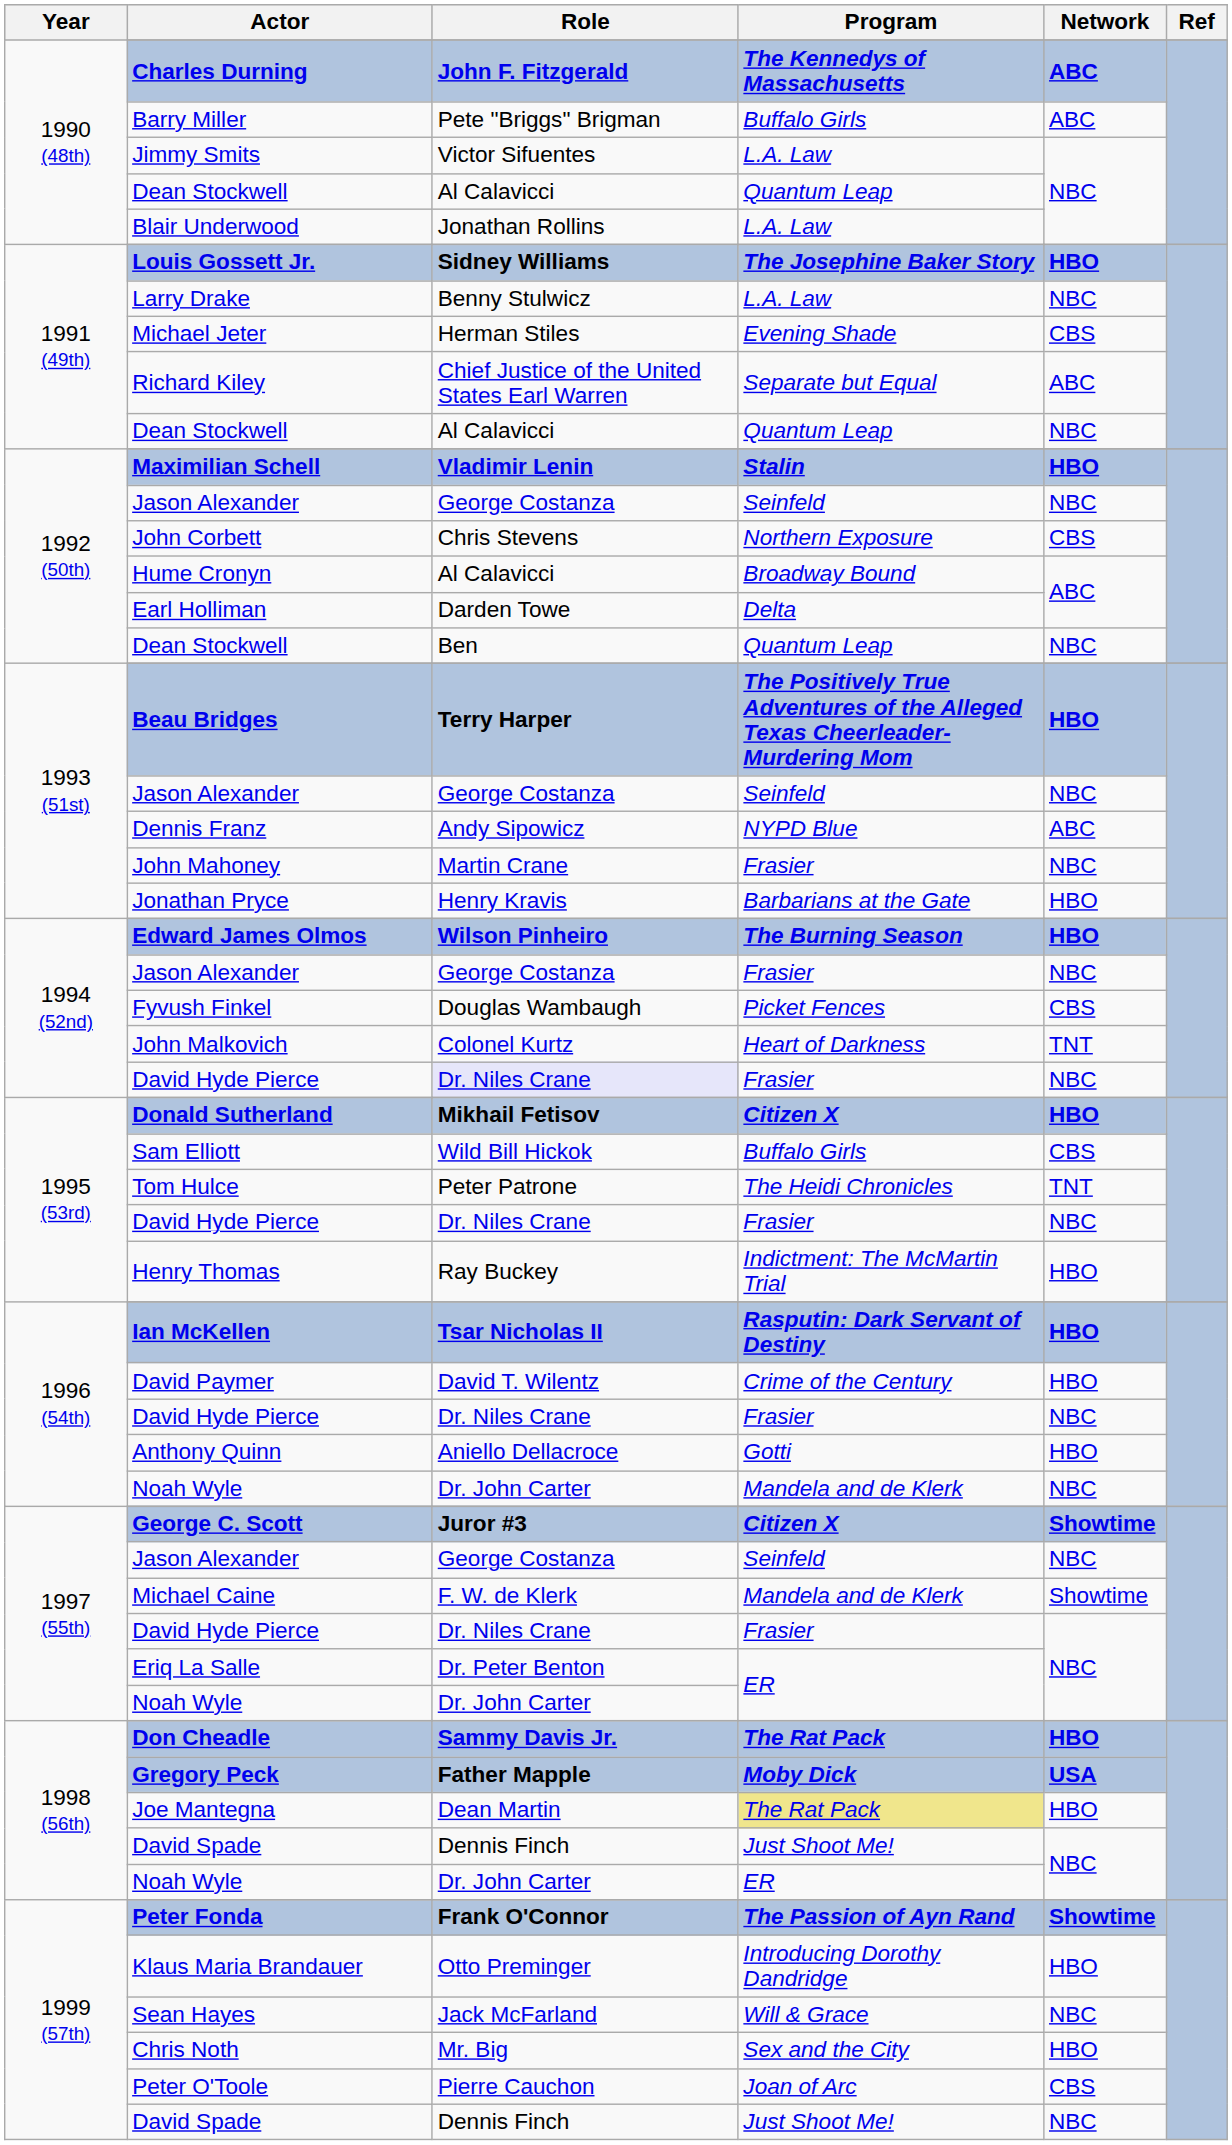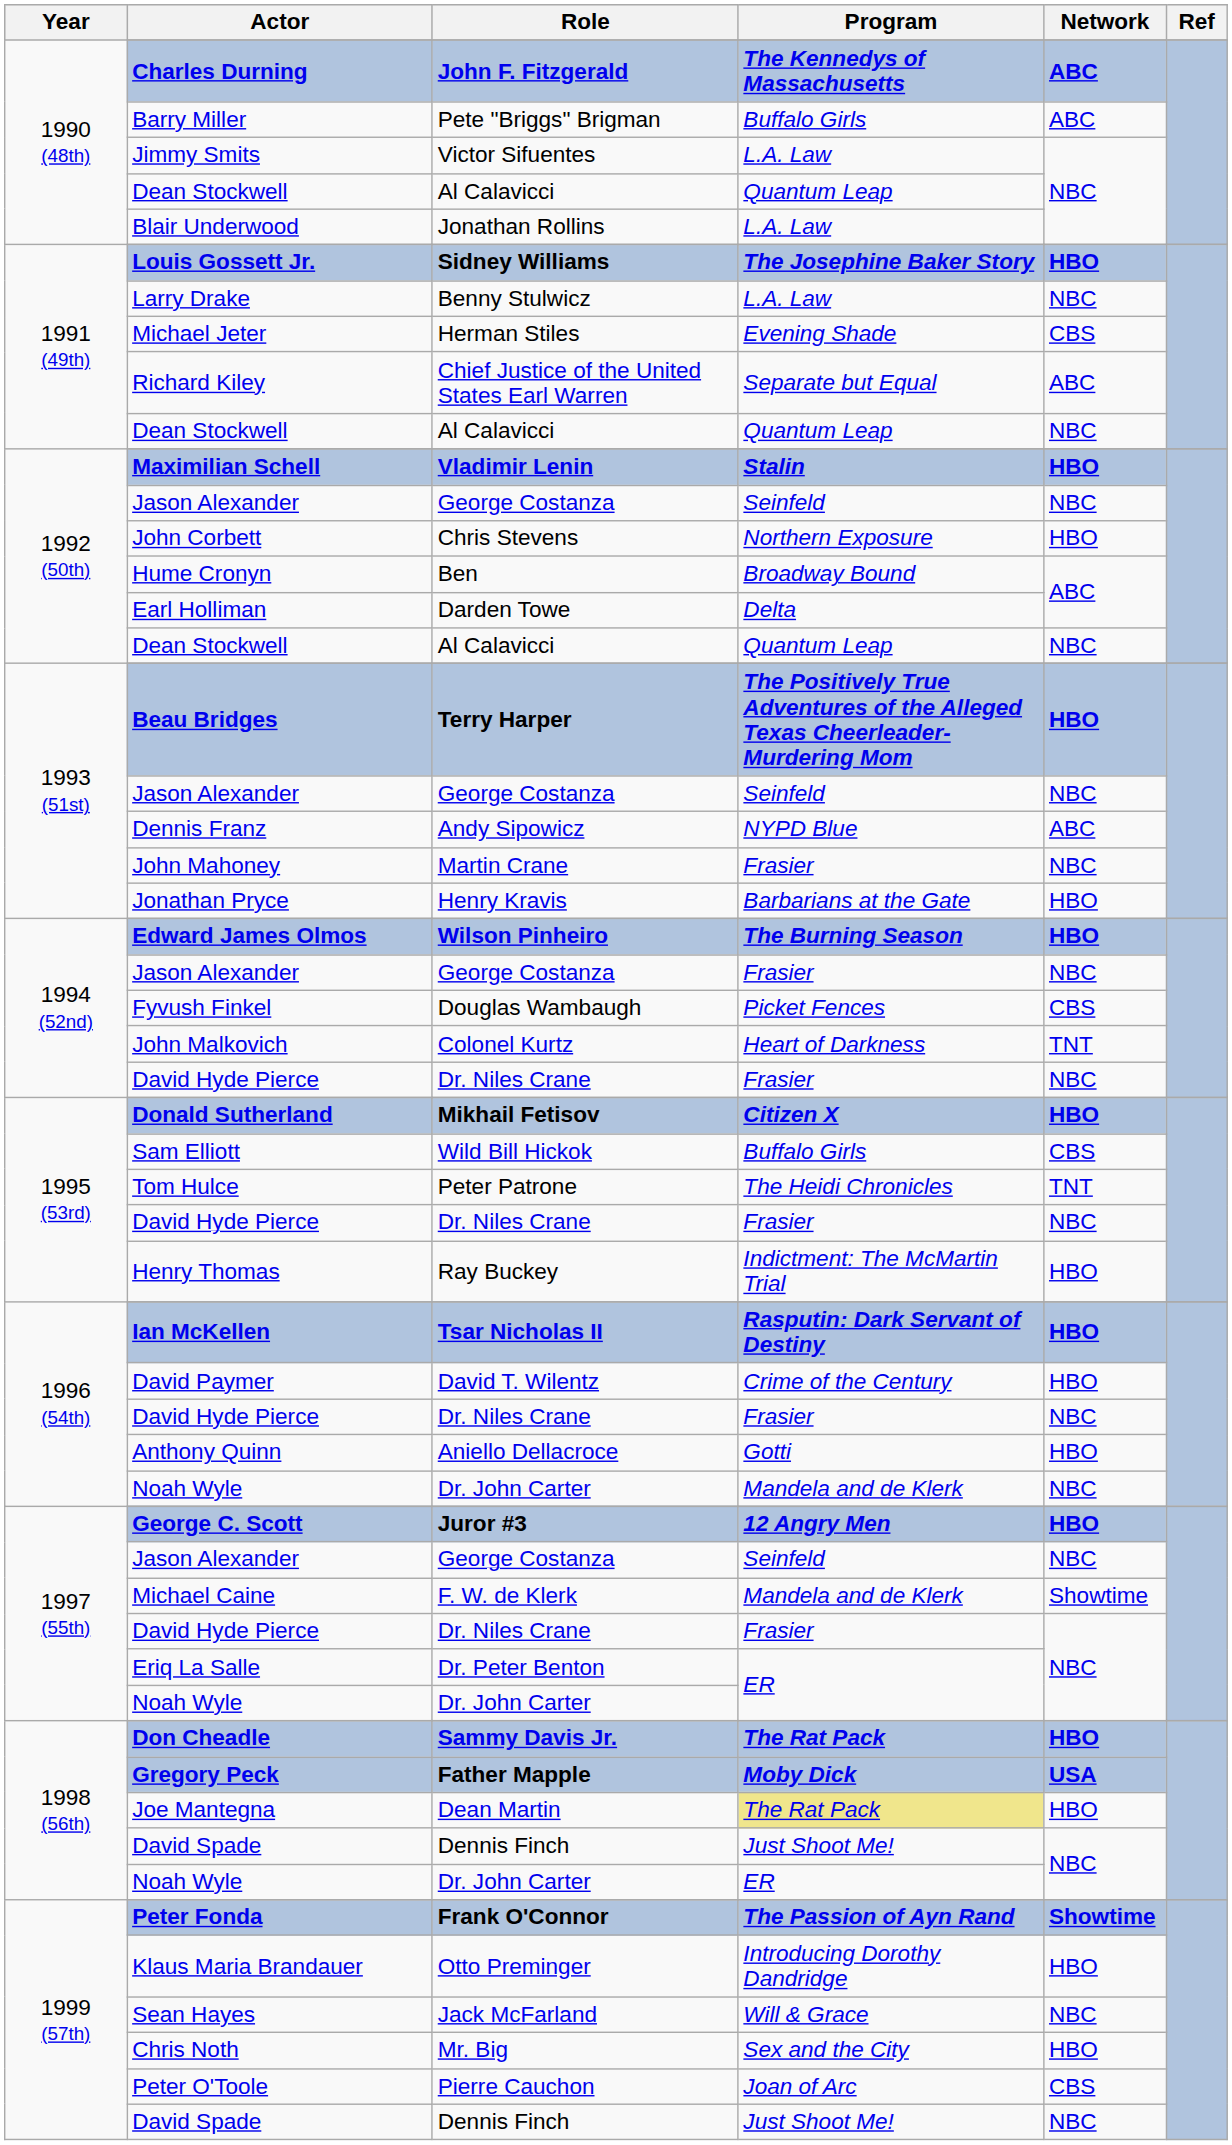 <table class="wikitable" style="text-align: left">
 <tr style="background:#bebebe;">
 <th style="width:10%;">Year</th>
 <th style="width:25%;">Actor</th>
 <th style="width:25%;">Role</th>
 <th style="width:25%;">Program</th>
 <th style="width:10%;">Network</th>
 <th style="width:5%;">Ref</th>
 </tr>
 <tr>
 <td rowspan="6" style="text-align:center;">1990 <br><small><a href='#'>(48th)</a></small></td>
 </tr>
 <tr style="background:#B0C4DE;">
 <td><strong><a href='#'>Charles Durning</a> </strong></td>
 <td><strong><a href='#'>John F. Fitzgerald</a></strong></td>
 <td><strong><em><a href='#'>The Kennedys of Massachusetts</a></em></strong></td>
 <td><a href='#'><strong>ABC</strong></a></td>
 <td rowspan="5"></td>
 </tr>
 <tr>
 <td><a href='#'>Barry Miller</a></td>
 <td>Pete "Briggs" Brigman</td>
 <td><em><a href='#'>Buffalo Girls</a></em></td>
 <td><a href='#'>ABC</a></td>
 </tr>
 <tr>
 <td><a href='#'>Jimmy Smits</a></td>
 <td>Victor Sifuentes</td>
 <td><em><a href='#'>L.A. Law</a></em></td>
 <td rowspan="3"><a href='#'>NBC</a></td>
 </tr>
 <tr>
 <td><a href='#'>Dean Stockwell</a></td>
 <td>Al Calavicci</td>
 <td><em><a href='#'>Quantum Leap</a></em></td>
 </tr>
 <tr>
 <td><a href='#'>Blair Underwood</a></td>
 <td>Jonathan Rollins</td>
 <td><em><a href='#'>L.A. Law</a></em></td>
 </tr>
 <tr>
 <td rowspan="6" style="text-align:center;">1991 <br><small><a href='#'>(49th)</a></small></td>
 </tr>
 <tr style="background:#B0C4DE;">
 <td><strong><a href='#'>Louis Gossett Jr.</a> </strong></td>
 <td><strong>Sidney Williams</strong></td>
 <td><strong><em><a href='#'>The Josephine Baker Story</a></em></strong></td>
 <td><strong><a href='#'>HBO</a></strong></td>
 <td rowspan="5"></td>
 </tr>
 <tr>
 <td><a href='#'>Larry Drake</a></td>
 <td>Benny Stulwicz</td>
 <td><em><a href='#'>L.A. Law</a></em></td>
 <td><a href='#'>NBC</a></td>
 </tr>
 <tr>
 <td><a href='#'>Michael Jeter</a></td>
 <td>Herman Stiles</td>
 <td><em><a href='#'>Evening Shade</a></em></td>
 <td><a href='#'>CBS</a></td>
 </tr>
 <tr>
 <td><a href='#'>Richard Kiley</a></td>
 <td><a href='#'>Chief Justice of the United States Earl Warren</a></td>
 <td><em><a href='#'>Separate but Equal</a></em></td>
 <td><a href='#'>ABC</a></td>
 </tr>
 <tr>
 <td><a href='#'>Dean Stockwell</a></td>
 <td>Al Calavicci</td>
 <td><em><a href='#'>Quantum Leap</a></em></td>
 <td><a href='#'>NBC</a></td>
 </tr>
 <tr>
 <td rowspan="7" style="text-align:center;">1992 <br><small><a href='#'>(50th)</a></small></td>
 </tr>
 <tr style="background:#B0C4DE;">
 <td><strong><a href='#'>Maximilian Schell</a> </strong></td>
 <td><strong><a href='#'>Vladimir Lenin</a></strong></td>
 <td><em><a href='#'><strong>Stalin</strong></a></em></td>
 <td><strong><a href='#'>HBO</a></strong></td>
 <td rowspan="6"></td>
 </tr>
 <tr>
 <td><a href='#'>Jason Alexander</a></td>
 <td><a href='#'>George Costanza</a></td>
 <td><em><a href='#'>Seinfeld</a></em></td>
 <td><a href='#'>NBC</a></td>
 </tr>
 <tr>
 <td><a href='#'>John Corbett</a></td>
 <td>Chris Stevens</td>
 <td><em><a href='#'>Northern Exposure</a></em></td>
-<td><a href='#'>CBS</a></td>
+<td><a href='#'>HBO</a></td>
 </tr>
 <tr>
 <td><a href='#'>Hume Cronyn</a></td>
-<td>Al Calavicci</td>
+<td>Ben</td>
 <td><em><a href='#'>Broadway Bound</a></em></td>
 <td rowspan="2"><a href='#'>ABC</a></td>
 </tr>
 <tr>
 <td><a href='#'>Earl Holliman</a></td>
 <td>Darden Towe</td>
 <td><em><a href='#'>Delta</a></em></td>
 </tr>
 <tr>
 <td><a href='#'>Dean Stockwell</a></td>
-<td>Ben</td>
+<td>Al Calavicci</td>
 <td><em><a href='#'>Quantum Leap</a></em></td>
 <td><a href='#'>NBC</a></td>
 </tr>
 <tr>
 <td rowspan="6" style="text-align:center;">1993 <br><small><a href='#'>(51st)</a></small></td>
 </tr>
 <tr style="background:#B0C4DE;">
 <td><strong><a href='#'>Beau Bridges</a> </strong></td>
 <td><strong>Terry Harper</strong></td>
 <td><strong><em><a href='#'>The Positively True Adventures of the Alleged Texas Cheerleader-Murdering Mom</a></em></strong></td>
 <td><strong><a href='#'>HBO</a></strong></td>
 <td rowspan="5"></td>
 </tr>
 <tr>
 <td><a href='#'>Jason Alexander</a></td>
 <td><a href='#'>George Costanza</a></td>
 <td><em><a href='#'>Seinfeld</a></em></td>
 <td><a href='#'>NBC</a></td>
 </tr>
 <tr>
 <td><a href='#'>Dennis Franz</a></td>
 <td><a href='#'>Andy Sipowicz</a></td>
 <td><em><a href='#'>NYPD Blue</a></em></td>
 <td><a href='#'>ABC</a></td>
 </tr>
 <tr>
 <td><a href='#'>John Mahoney</a></td>
 <td><a href='#'>Martin Crane</a></td>
 <td><em><a href='#'>Frasier</a></em></td>
 <td><a href='#'>NBC</a></td>
 </tr>
 <tr>
 <td><a href='#'>Jonathan Pryce</a></td>
 <td><a href='#'>Henry Kravis</a></td>
 <td><em><a href='#'>Barbarians at the Gate</a></em></td>
 <td><a href='#'>HBO</a></td>
 </tr>
 <tr>
 <td rowspan="6" style="text-align:center;">1994 <br><small><a href='#'>(52nd)</a></small></td>
 </tr>
 <tr style="background:#B0C4DE;">
 <td><strong><a href='#'>Edward James Olmos</a> </strong></td>
 <td><strong><a href='#'>Wilson Pinheiro</a></strong></td>
 <td><em><a href='#'><strong>The Burning Season</strong></a></em></td>
 <td><strong><a href='#'>HBO</a></strong></td>
 <td rowspan="5"></td>
 </tr>
 <tr>
 <td><a href='#'>Jason Alexander</a></td>
 <td><a href='#'>George Costanza</a></td>
 <td><em><a href='#'>Frasier</a></em></td>
 <td><a href='#'>NBC</a></td>
 </tr>
 <tr>
 <td><a href='#'>Fyvush Finkel</a></td>
 <td>Douglas Wambaugh</td>
 <td><em><a href='#'>Picket Fences</a></em></td>
 <td><a href='#'>CBS</a></td>
 </tr>
 <tr>
 <td><a href='#'>John Malkovich</a></td>
 <td><a href='#'>Colonel Kurtz</a></td>
 <td><em><a href='#'>Heart of Darkness</a></em></td>
 <td><a href='#'>TNT</a></td>
 </tr>
 <tr>
 <td><a href='#'>David Hyde Pierce</a></td>
-<td style="background: lavender;"><a href='#'>Dr. Niles Crane</a></td>
+<td><a href='#'>Dr. Niles Crane</a></td>
 <td><em><a href='#'>Frasier</a></em></td>
 <td><a href='#'>NBC</a></td>
 </tr>
 <tr>
 <td rowspan="6" style="text-align:center;">1995 <br><small><a href='#'>(53rd)</a></small></td>
 </tr>
 <tr style="background:#B0C4DE;">
 <td><strong><a href='#'>Donald Sutherland</a> </strong></td>
 <td><strong>Mikhail Fetisov</strong></td>
 <td><strong><em><a href='#'>Citizen X</a></em></strong></td>
 <td><strong><a href='#'>HBO</a></strong></td>
 <td rowspan="5"></td>
 </tr>
 <tr>
 <td><a href='#'>Sam Elliott</a></td>
 <td><a href='#'>Wild Bill Hickok</a></td>
 <td><em><a href='#'>Buffalo Girls</a></em></td>
 <td><a href='#'>CBS</a></td>
 </tr>
 <tr>
 <td><a href='#'>Tom Hulce</a></td>
 <td>Peter Patrone</td>
 <td><em><a href='#'>The Heidi Chronicles</a></em></td>
 <td><a href='#'>TNT</a></td>
 </tr>
 <tr>
 <td><a href='#'>David Hyde Pierce</a></td>
 <td><a href='#'>Dr. Niles Crane</a></td>
 <td><em><a href='#'>Frasier</a></em></td>
 <td><a href='#'>NBC</a></td>
 </tr>
 <tr>
 <td><a href='#'>Henry Thomas</a></td>
 <td>Ray Buckey</td>
 <td><em><a href='#'>Indictment: The McMartin Trial</a></em></td>
 <td><a href='#'>HBO</a></td>
 </tr>
 <tr>
 <td rowspan="6" style="text-align:center;">1996 <br><small><a href='#'>(54th)</a></small></td>
 </tr>
 <tr style="background:#B0C4DE;">
 <td><strong><a href='#'>Ian McKellen</a> </strong></td>
 <td><a href='#'><strong>Tsar Nicholas II</strong></a></td>
 <td><strong><em><a href='#'>Rasputin: Dark Servant of Destiny</a></em></strong></td>
 <td><strong><a href='#'>HBO</a></strong></td>
 <td rowspan="5"></td>
 </tr>
 <tr>
 <td><a href='#'>David Paymer</a></td>
 <td><a href='#'>David T. Wilentz</a></td>
 <td><em><a href='#'>Crime of the Century</a></em></td>
 <td><a href='#'>HBO</a></td>
 </tr>
 <tr>
 <td><a href='#'>David Hyde Pierce</a></td>
 <td><a href='#'>Dr. Niles Crane</a></td>
 <td><em><a href='#'>Frasier</a></em></td>
 <td><a href='#'>NBC</a></td>
 </tr>
 <tr>
 <td><a href='#'>Anthony Quinn</a></td>
 <td><a href='#'>Aniello Dellacroce</a></td>
 <td><em><a href='#'>Gotti</a></em></td>
 <td><a href='#'>HBO</a></td>
 </tr>
 <tr>
 <td><a href='#'>Noah Wyle</a></td>
 <td><a href='#'>Dr. John Carter</a></td>
 <td><em><a href='#'>Mandela and de Klerk</a></em></td>
 <td><a href='#'>NBC</a></td>
 </tr>
 <tr>
 <td rowspan="7" style="text-align:center;">1997 <br><small><a href='#'>(55th)</a></small></td>
 </tr>
 <tr style="background:#B0C4DE;">
 <td><strong><a href='#'>George C. Scott</a> </strong></td>
 <td><strong>Juror #3</strong></td>
-<td><strong><em><a href='#'>Citizen X</a></em></strong></td>
-<td><a href='#'><strong>Showtime</strong></a></td>
+<td><em><a href='#'><strong>12 Angry Men</strong></a></em></td>
+<td><strong><a href='#'>HBO</a></strong></td>
 <td rowspan="6"></td>
 </tr>
 <tr>
 <td><a href='#'>Jason Alexander</a></td>
 <td><a href='#'>George Costanza</a></td>
 <td><em><a href='#'>Seinfeld</a></em></td>
 <td><a href='#'>NBC</a></td>
 </tr>
 <tr>
 <td><a href='#'>Michael Caine</a></td>
 <td><a href='#'>F. W. de Klerk</a></td>
 <td><em><a href='#'>Mandela and de Klerk</a></em></td>
 <td><a href='#'>Showtime</a></td>
 </tr>
 <tr>
 <td><a href='#'>David Hyde Pierce</a></td>
 <td><a href='#'>Dr. Niles Crane</a></td>
 <td><em><a href='#'>Frasier</a></em></td>
 <td rowspan="3"><a href='#'>NBC</a></td>
 </tr>
 <tr>
 <td><a href='#'>Eriq La Salle</a></td>
 <td><a href='#'>Dr. Peter Benton</a></td>
 <td rowspan="2"><em><a href='#'>ER</a></em></td>
 </tr>
 <tr>
 <td><a href='#'>Noah Wyle</a></td>
 <td><a href='#'>Dr. John Carter</a></td>
 </tr>
 <tr>
 <td rowspan="6" style="text-align:center;">1998 <br><small><a href='#'>(56th)</a></small></td>
 </tr>
 <tr style="background:#B0C4DE;">
 <td><strong><a href='#'>Don Cheadle</a> </strong></td>
 <td><strong><a href='#'>Sammy Davis Jr.</a></strong></td>
 <td><em><a href='#'><strong>The Rat Pack</strong></a></em></td>
 <td><strong><a href='#'>HBO</a></strong></td>
 <td rowspan="5"></td>
 </tr>
 <tr style="background:#B0C4DE;">
 <td><strong><a href='#'>Gregory Peck</a> </strong></td>
 <td><strong>Father Mapple</strong></td>
 <td><em><a href='#'><strong>Moby Dick</strong></a></em></td>
 <td><a href='#'><strong>USA</strong></a></td>
 </tr>
 <tr>
 <td><a href='#'>Joe Mantegna</a></td>
 <td><a href='#'>Dean Martin</a></td>
 <td style="background: khaki;"><em><a href='#'>The Rat Pack</a></em></td>
 <td><a href='#'>HBO</a></td>
 </tr>
 <tr>
 <td><a href='#'>David Spade</a></td>
 <td>Dennis Finch</td>
 <td><em><a href='#'>Just Shoot Me!</a></em></td>
 <td rowspan="2"><a href='#'>NBC</a></td>
 </tr>
 <tr>
 <td><a href='#'>Noah Wyle</a></td>
 <td><a href='#'>Dr. John Carter</a></td>
 <td><em><a href='#'>ER</a></em></td>
 </tr>
 <tr>
 <td rowspan="7" style="text-align:center;">1999 <br><small><a href='#'>(57th)</a></small></td>
 </tr>
 <tr style="background:#B0C4DE;">
 <td><strong><a href='#'>Peter Fonda</a> </strong></td>
 <td><strong>Frank O'Connor</strong></td>
 <td><em><a href='#'><strong>The Passion of Ayn Rand</strong></a></em></td>
 <td><a href='#'><strong>Showtime</strong></a></td>
 <td rowspan="6"></td>
 </tr>
 <tr>
 <td><a href='#'>Klaus Maria Brandauer</a></td>
 <td><a href='#'>Otto Preminger</a></td>
 <td><em><a href='#'>Introducing Dorothy Dandridge</a></em></td>
 <td><a href='#'>HBO</a></td>
 </tr>
 <tr>
 <td><a href='#'>Sean Hayes</a></td>
 <td><a href='#'>Jack McFarland</a></td>
 <td><em><a href='#'>Will & Grace</a></em></td>
 <td><a href='#'>NBC</a></td>
 </tr>
 <tr>
 <td><a href='#'>Chris Noth</a></td>
 <td><a href='#'>Mr. Big</a></td>
 <td><em><a href='#'>Sex and the City</a></em></td>
 <td><a href='#'>HBO</a></td>
 </tr>
 <tr>
 <td><a href='#'>Peter O'Toole</a></td>
 <td><a href='#'>Pierre Cauchon</a></td>
 <td><em><a href='#'>Joan of Arc</a></em></td>
 <td><a href='#'>CBS</a></td>
 </tr>
 <tr>
 <td><a href='#'>David Spade</a></td>
 <td>Dennis Finch</td>
 <td><em><a href='#'>Just Shoot Me!</a></em></td>
 <td><a href='#'>NBC</a></td>
 </tr>
 </table>
